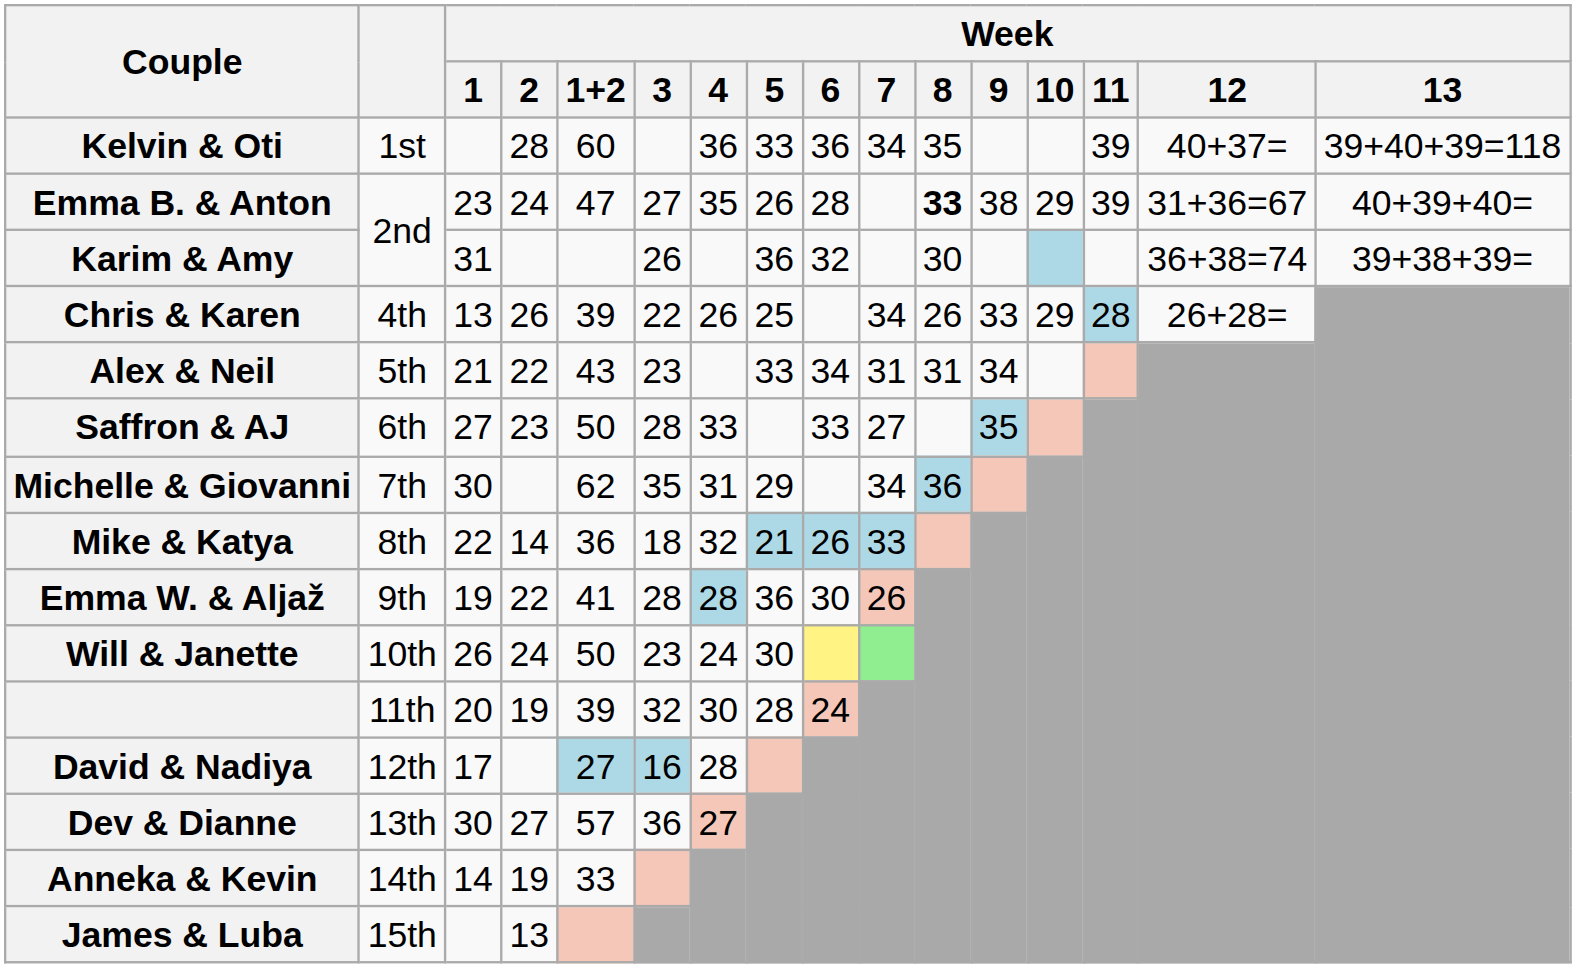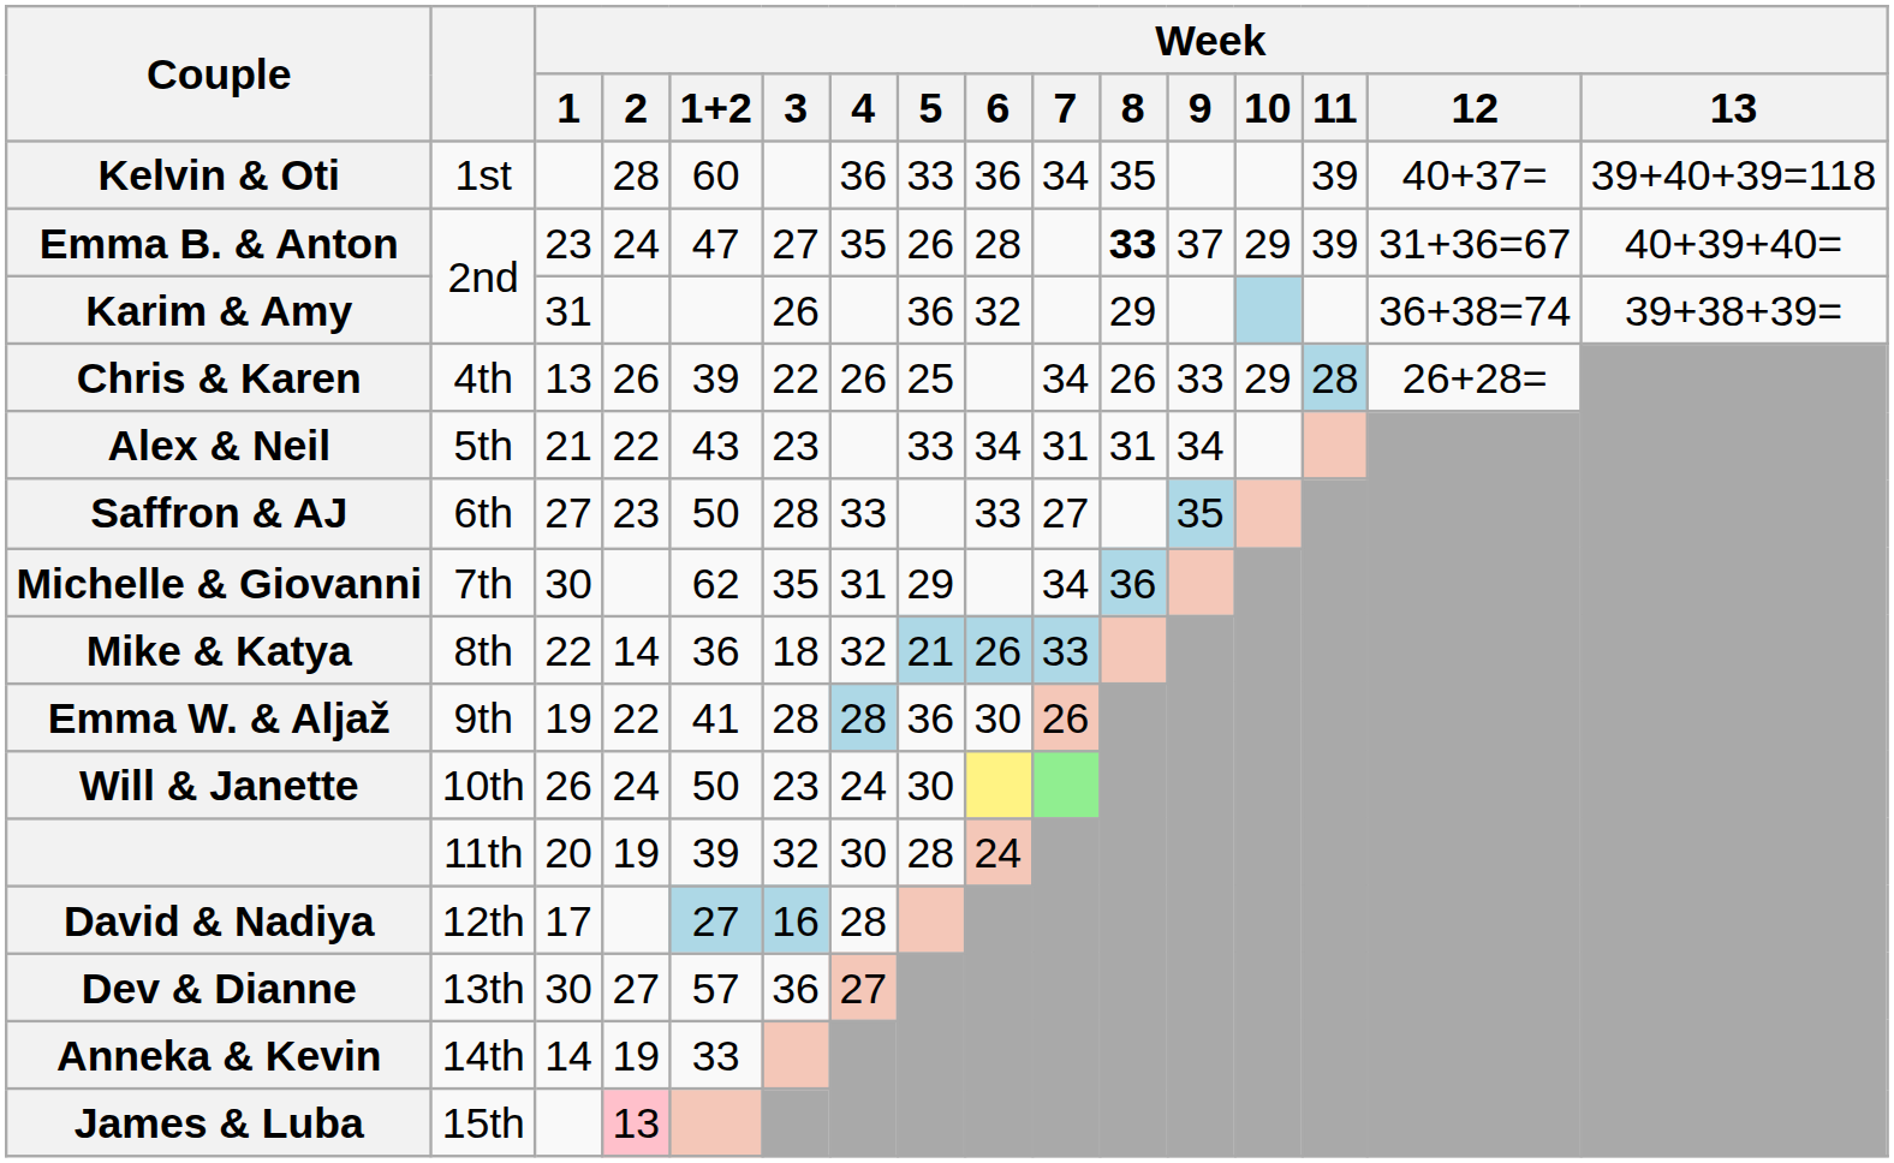 <table class="wikitable sortable" style="text-align:center; font-size:95%">
 <tr>
 <th rowspan="2" scope="col">Couple</th>
 <th rowspan="2" scope="col"></th>
 <th colspan="14">Week</th>
 </tr>
 <tr>
 <th scope="col">1</th>
 <th scope="col">2</th>
 <th scope="col">1+2</th>
 <th scope="col">3</th>
 <th scope="col">4</th>
 <th scope="col">5</th>
 <th scope="col">6</th>
 <th scope="col">7</th>
 <th scope="col">8</th>
 <th scope="col">9</th>
 <th scope="col">10</th>
 <th scope="col">11</th>
 <th scope="col">12</th>
 <th scope="col">13</th>
 </tr>
 <tr>
 <th scope="row">Kelvin & Oti</th>
 <td>1st</td>
 <td></td>
 <td>28</td>
 <td>60</td>
 <td></td>
 <td>36</td>
 <td>33</td>
 <td>36</td>
 <td>34</td>
 <td>35</td>
 <td></td>
 <td></td>
 <td>39</td>
 <td>40+37=</td>
 <td>39+40+39=118</td>
 </tr>
 <tr>
 <th scope="row">Emma B. & Anton</th>
 <td rowspan=2>2nd</td>
 <td>23</td>
 <td>24</td>
 <td>47</td>
 <td>27</td>
 <td>35</td>
 <td>26</td>
 <td>28</td>
 <td></td>
 <td><strong>33</strong></td>
-<td>38</td>
+<td>37</td>
 <td>29</td>
 <td>39</td>
 <td>31+36=67</td>
 <td>40+39+40=</td>
 </tr>
 <tr>
 <th scope="row">Karim & Amy</th>
 <td>31</td>
 <td></td>
 <td></td>
 <td>26</td>
 <td></td>
 <td>36</td>
 <td>32</td>
 <td></td>
-<td>30</td>
+<td>29</td>
 <td></td>
 <td bgcolor="lightblue"></td>
 <td></td>
 <td>36+38=74</td>
 <td>39+38+39=</td>
 </tr>
 <tr>
 <th scope="row">Chris & Karen</th>
 <td>4th</td>
 <td>13</td>
 <td>26</td>
 <td>39</td>
 <td>22</td>
 <td>26</td>
 <td>25</td>
 <td></td>
 <td>34</td>
 <td>26</td>
 <td>33</td>
 <td>29</td>
 <td bgcolor="lightblue">28</td>
 <td>26+28=</td>
 <td rowspan="12" bgcolor="darkgray"></td>
 </tr>
 <tr>
 <th scope="row">Alex & Neil</th>
 <td>5th</td>
 <td>21</td>
 <td>22</td>
 <td>43</td>
 <td>23</td>
 <td></td>
 <td>33</td>
 <td>34</td>
 <td>31</td>
 <td>31</td>
 <td>34</td>
 <td></td>
 <td bgcolor="f4c7b8"></td>
 <td rowspan="11" bgcolor="darkgray"></td>
 </tr>
 <tr>
 <th scope="row">Saffron & AJ</th>
 <td>6th</td>
 <td>27</td>
 <td>23</td>
 <td>50</td>
 <td>28</td>
 <td>33</td>
 <td></td>
 <td>33</td>
 <td>27</td>
 <td></td>
 <td bgcolor="lightblue">35</td>
 <td bgcolor="f4c7b8"></td>
 <td rowspan="10" bgcolor="darkgray"></td>
 </tr>
 <tr>
 <th scope="row">Michelle & Giovanni</th>
 <td>7th</td>
 <td>30</td>
 <td></td>
 <td>62</td>
 <td>35</td>
 <td>31</td>
 <td>29</td>
 <td></td>
 <td>34</td>
 <td bgcolor="lightblue">36</td>
 <td bgcolor="f4c7b8"></td>
 <td rowspan="9" bgcolor="darkgray"></td>
 </tr>
 <tr>
 <th scope="row">Mike & Katya</th>
 <td>8th</td>
 <td>22</td>
 <td>14</td>
 <td>36</td>
 <td>18</td>
 <td>32</td>
 <td bgcolor="lightblue">21</td>
 <td bgcolor="lightblue">26</td>
 <td bgcolor="lightblue">33</td>
 <td bgcolor="f4c7b8"></td>
 <td rowspan="8" bgcolor="darkgray"></td>
 </tr>
 <tr>
 <th scope="row">Emma W. & Aljaž</th>
 <td>9th</td>
 <td>19</td>
 <td>22</td>
 <td>41</td>
 <td>28</td>
 <td bgcolor="lightblue">28</td>
 <td>36</td>
 <td>30</td>
 <td bgcolor="f4c7b8">26</td>
 <td rowspan="7" bgcolor="darkgray"></td>
 </tr>
 <tr>
 <th scope="row">Will & Janette</th>
 <td>10th</td>
 <td>26</td>
 <td>24</td>
 <td>50</td>
 <td>23</td>
 <td>24</td>
 <td>30</td>
 <td bgcolor="fff383"></td>
 <td bgcolor="lightgreen"></td>
 </tr>
 <tr>
 <th scope="row"></th>
 <td>11th</td>
 <td>20</td>
 <td>19</td>
 <td>39</td>
 <td>32</td>
 <td>30</td>
 <td>28</td>
 <td bgcolor="f4c7b8">24</td>
 <td rowspan="5" bgcolor="darkgray"></td>
 </tr>
 <tr>
 <th scope="row">David & Nadiya</th>
 <td>12th</td>
 <td>17</td>
 <td></td>
 <td bgcolor="lightblue">27</td>
 <td bgcolor="lightblue">16</td>
 <td>28</td>
 <td bgcolor="f4c7b8"></td>
 <td rowspan="4" bgcolor="darkgray"></td>
 </tr>
 <tr>
 <th scope="row">Dev & Dianne</th>
 <td>13th</td>
 <td>30</td>
 <td>27</td>
 <td>57</td>
 <td>36</td>
 <td bgcolor="f4c7b8">27</td>
 <td rowspan="3" bgcolor="darkgray"></td>
 </tr>
 <tr>
 <th scope="row">Anneka & Kevin</th>
 <td>14th</td>
 <td>14</td>
 <td>19</td>
 <td>33</td>
 <td bgcolor="f4c7b8"></td>
 <td rowspan="2" bgcolor="darkgray"></td>
 </tr>
 <tr>
 <th scope="row">James & Luba</th>
 <td>15th</td>
 <td></td>
-<td>13</td>
+<td style="background: pink;">13</td>
 <td bgcolor="f4c7b8"></td>
 <td bgcolor="darkgray"></td>
 </tr>
 </table>
